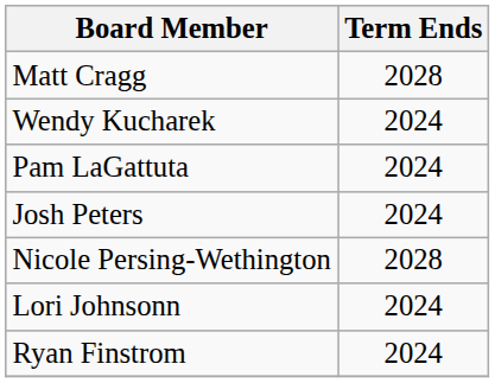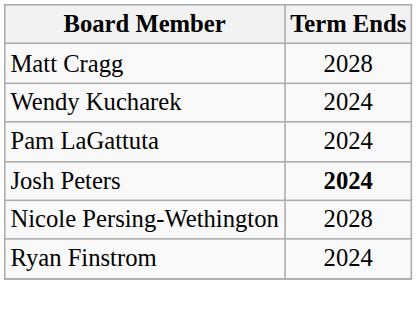 <table class="wikitable">
 <tr>
 <th>Board Member</th>
 <th>Term Ends</th>
 </tr>
 <tr>
 <td>Matt Cragg</td>
 <td align="center">2028</td>
 </tr>
 <tr>
 <td>Wendy Kucharek</td>
 <td align="center">2024</td>
 </tr>
 <tr>
 <td>Pam LaGattuta</td>
 <td align="center">2024</td>
 </tr>
 <tr>
 <td>Josh Peters</td>
-<td align="center">2024</td>
+<td align="center"><strong>2024</strong></td>
 </tr>
 <tr>
 <td>Nicole Persing-Wethington</td>
 <td align="center">2028</td>
-</tr>
-<tr>
-<td>Lori Johnsonn</td>
-<td align="center">2024</td>
 </tr>
 <tr>
 <td>Ryan Finstrom</td>
 <td align="center">2024</td>
 </tr>
 <tr>
 </tr>
 </table>
